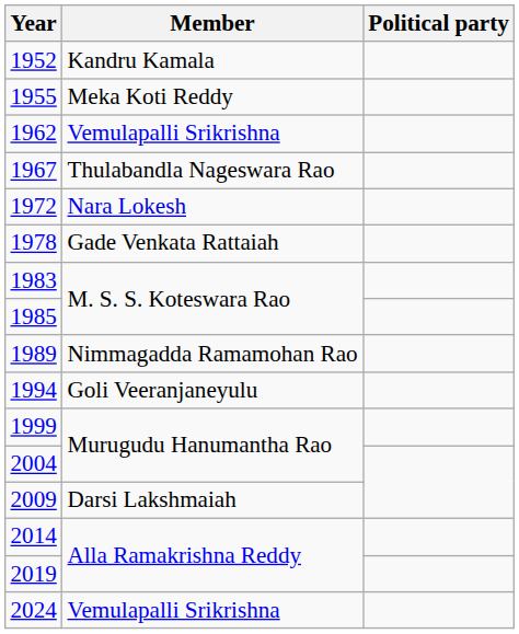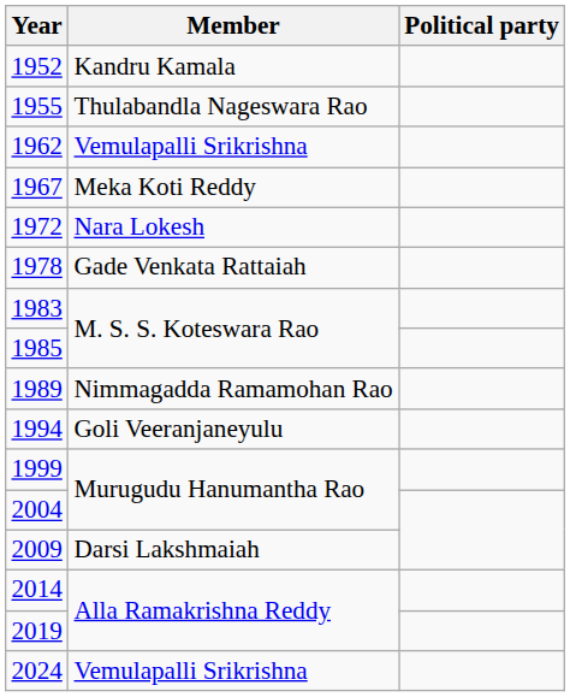 <table class="wikitable sortable">
 <tr>
 <th>Year</th>
 <th>Member</th>
 <th colspan="2">Political party</th>
 </tr>
 <tr>
 <td><a href='#'>1952</a></td>
 <td>Kandru Kamala</td>
 <td></td>
 </tr>
 <tr>
 <td><a href='#'>1955</a></td>
-<td>Meka Koti Reddy</td>
+<td>Thulabandla Nageswara Rao</td>
 <td></td>
 </tr>
 <tr>
 <td><a href='#'>1962</a></td>
 <td><a href='#'>Vemulapalli Srikrishna</a></td>
 <td></td>
 </tr>
 <tr>
 <td><a href='#'>1967</a></td>
-<td>Thulabandla Nageswara Rao</td>
+<td>Meka Koti Reddy</td>
 <td></td>
 </tr>
 <tr>
 <td><a href='#'>1972</a></td>
 <td><a href='#'>Nara Lokesh</a></td>
 <td></td>
 </tr>
 <tr>
 <td><a href='#'>1978</a></td>
 <td>Gade Venkata Rattaiah</td>
 <td></td>
 </tr>
 <tr>
 <td><a href='#'>1983</a></td>
 <td rowspan="2">M. S. S. Koteswara Rao</td>
 <td></td>
 </tr>
 <tr>
 <td><a href='#'>1985</a></td>
 </tr>
 <tr>
 <td><a href='#'>1989</a></td>
 <td>Nimmagadda Ramamohan Rao</td>
 <td></td>
 </tr>
 <tr>
 <td><a href='#'>1994</a></td>
 <td>Goli Veeranjaneyulu</td>
 <td></td>
 </tr>
 <tr>
 <td><a href='#'>1999</a></td>
 <td rowspan="2">Murugudu Hanumantha Rao</td>
 <td></td>
 </tr>
 <tr>
 <td><a href='#'>2004</a></td>
 </tr>
 <tr>
 <td><a href='#'>2009</a></td>
 <td>Darsi Lakshmaiah</td>
 </tr>
 <tr>
 <td><a href='#'>2014</a></td>
 <td rowspan="2"><a href='#'>Alla Ramakrishna Reddy</a></td>
 <td></td>
 </tr>
 <tr>
 <td><a href='#'>2019</a></td>
 </tr>
 <tr>
 <td><a href='#'>2024</a></td>
 <td><a href='#'>Vemulapalli Srikrishna</a></td>
 <td></td>
 </tr>
 </table>
